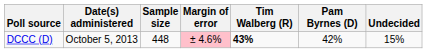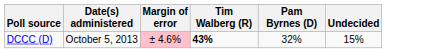 <table class="wikitable">
 <tr valign= bottom>
 <th>Poll source</th>
 <th>Date(s)<br>administered</th>
-<th>Sample<br>size</th>
 <th>Margin of<br>error</th>
 <th style="width:100px;">Tim<br>Walberg (R)</th>
 <th style="width:100px;">Pam<br>Byrnes (D)</th>
 <th>Undecided</th>
 </tr>
 <tr>
 <td><a href='#'>DCCC (D)</a></td>
 <td align=center>October 5, 2013</td>
-<td align=center>448</td>
 <td align=center style="background: pink;">± 4.6%</td>
 <td><strong>43%</strong></td>
-<td align=center>42%</td>
+<td align=center>32%</td>
 <td align=center>15%</td>
 </tr>
 </table>
